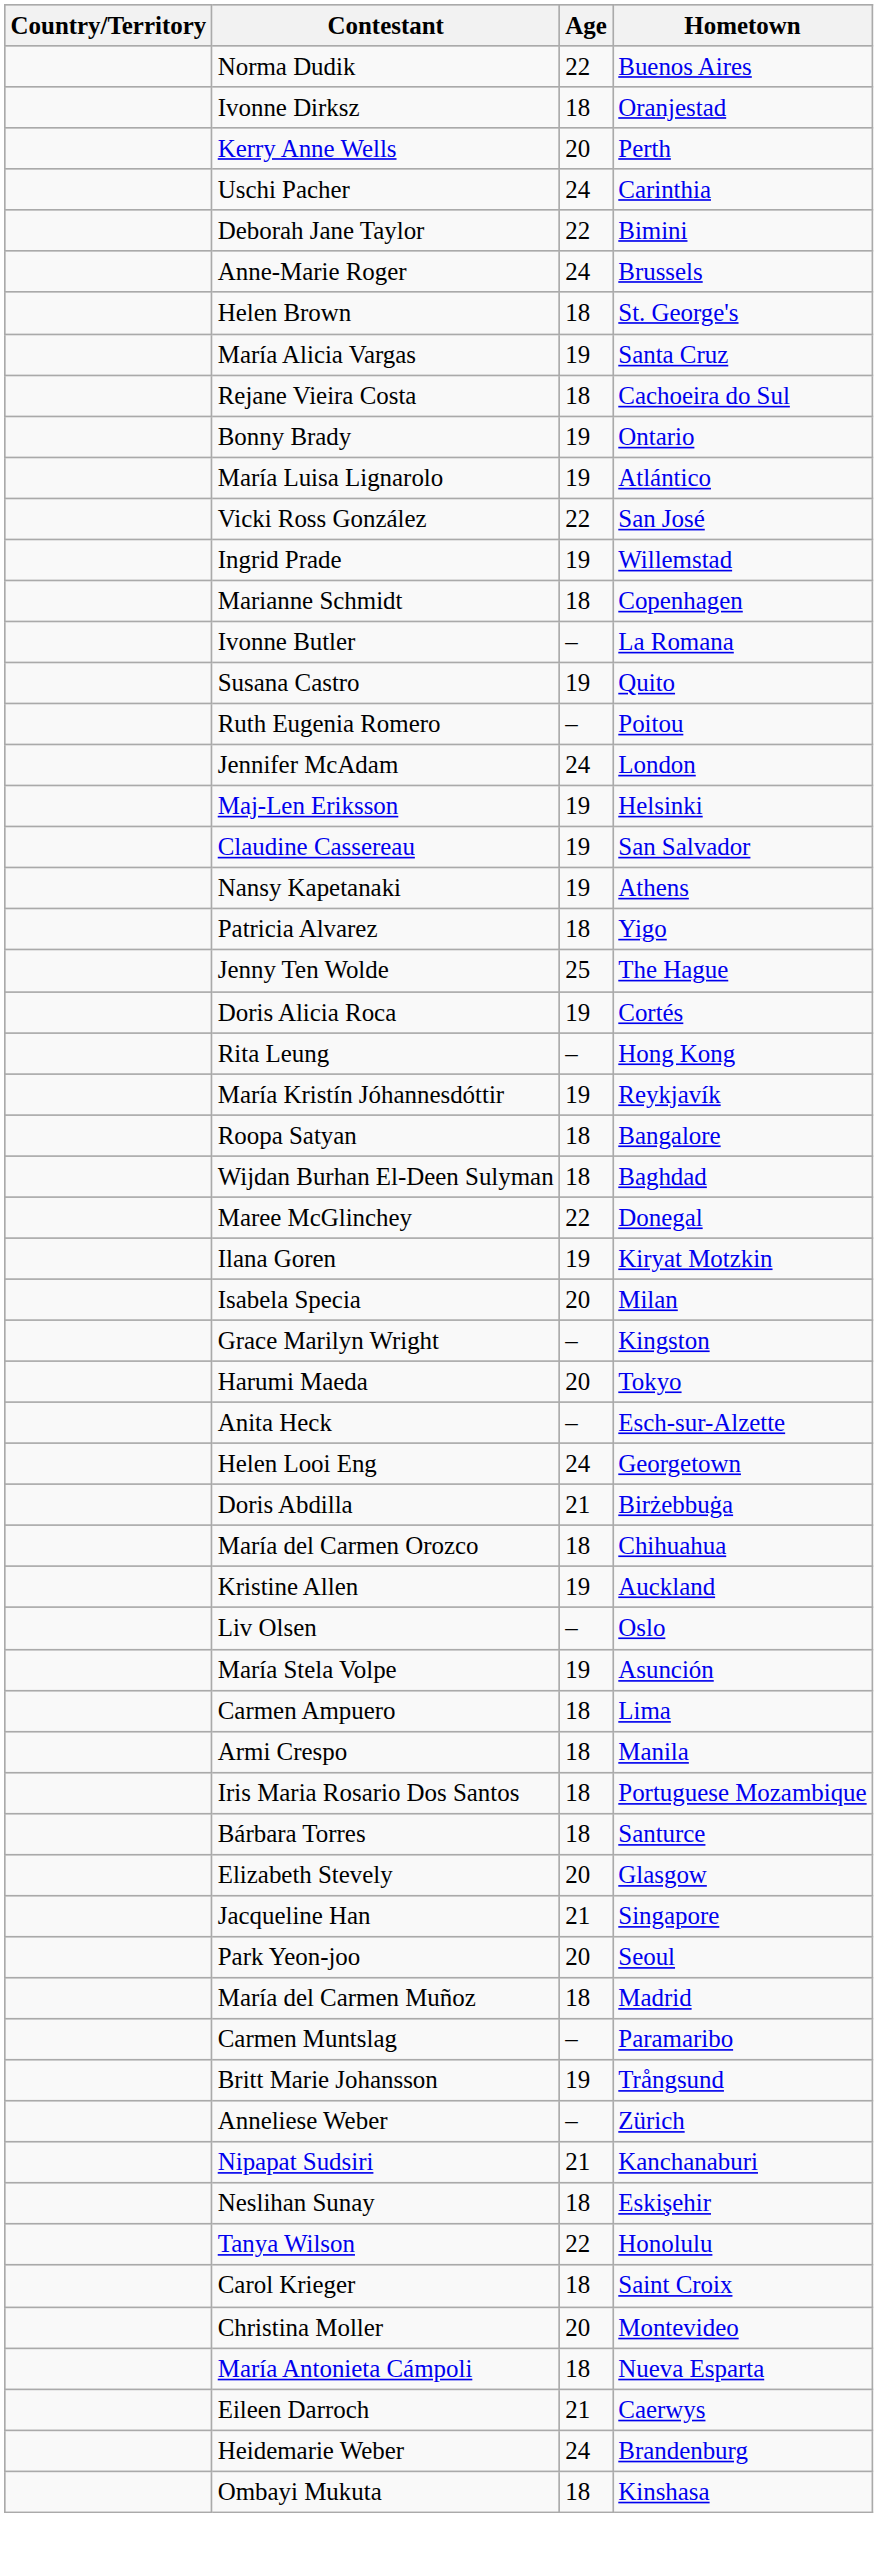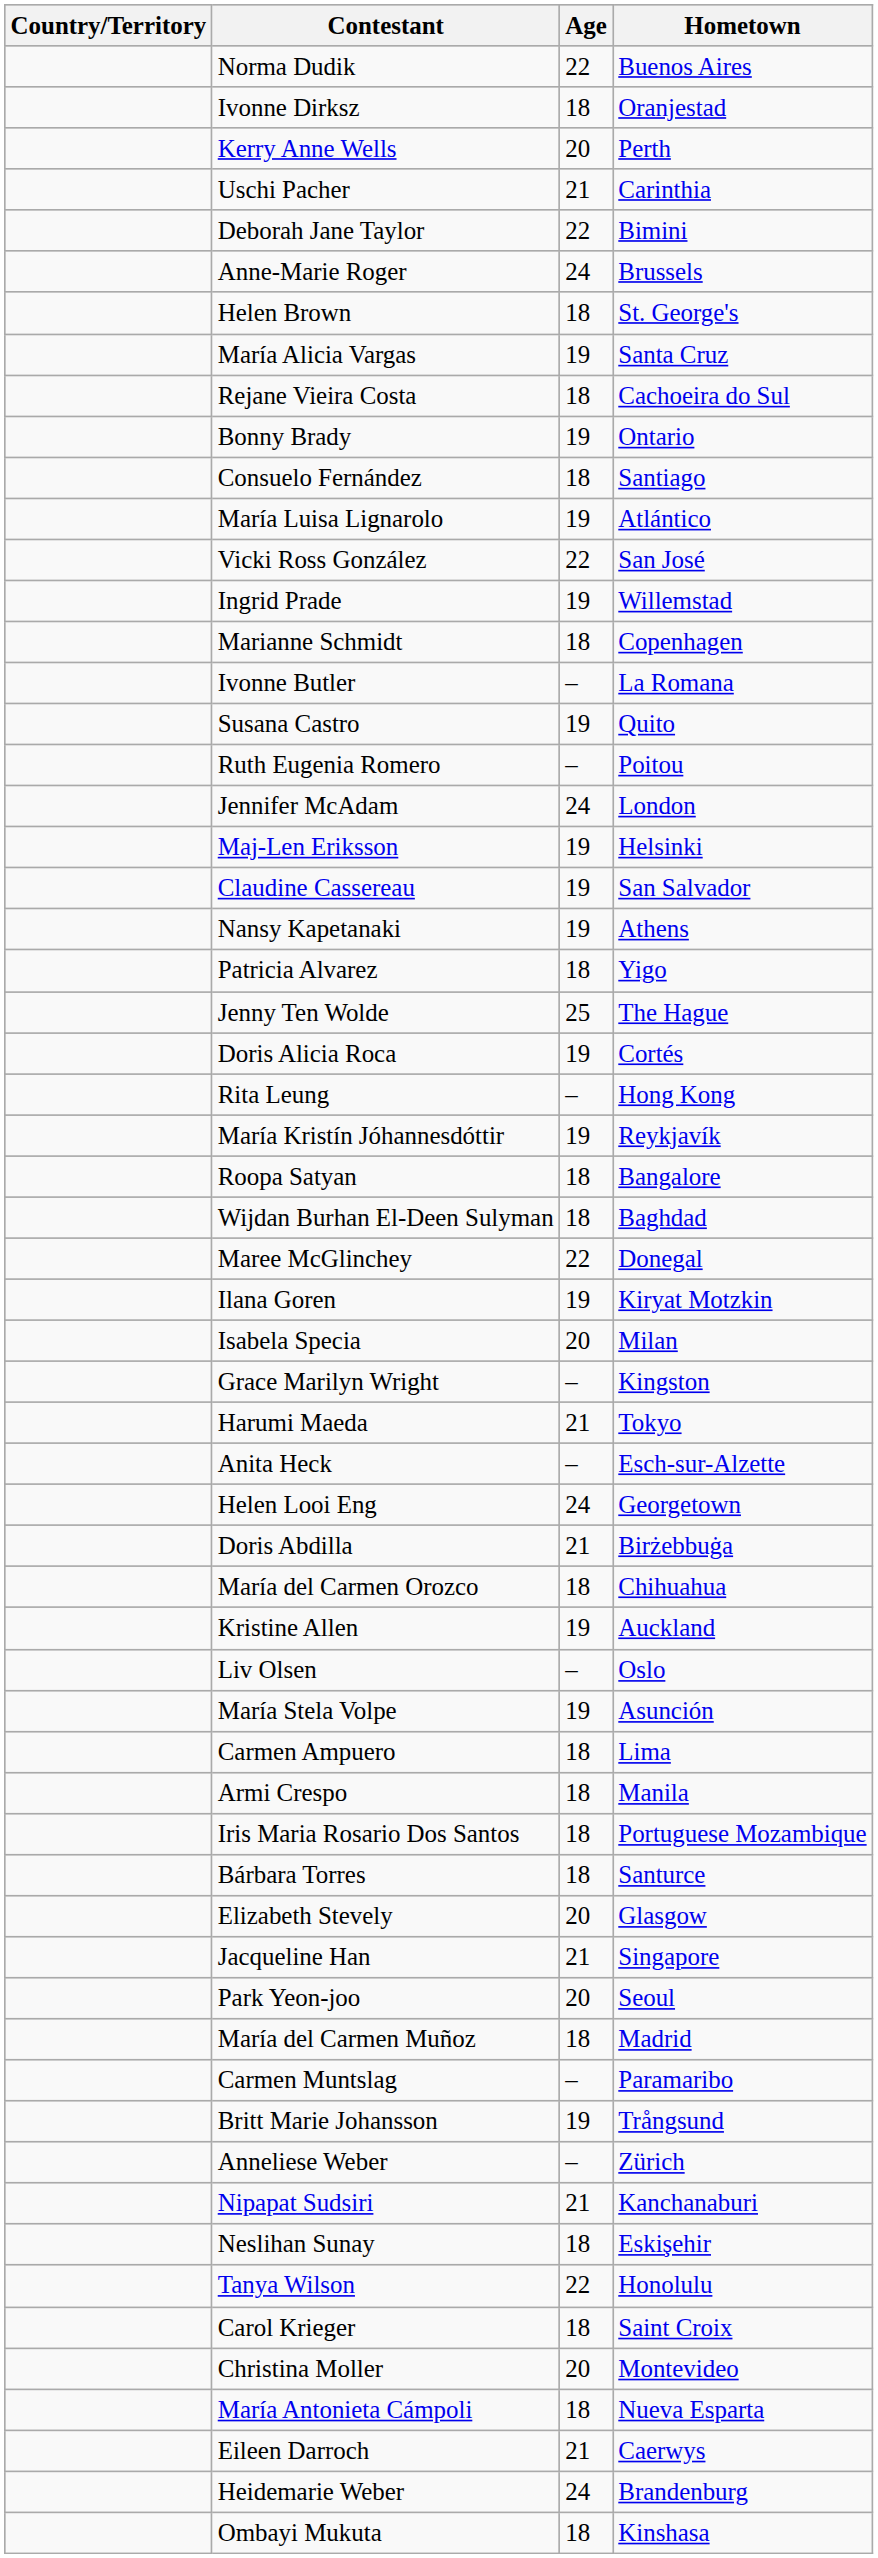 <table class="wikitable sortable" style="font-size: 95%">
 <tr>
 <th>Country/Territory</th>
 <th>Contestant</th>
 <th>Age</th>
 <th>Hometown</th>
 </tr>
 <tr>
 <td></td>
 <td>Norma Dudik</td>
 <td>22</td>
 <td><a href='#'>Buenos Aires</a></td>
 </tr>
 <tr>
 <td></td>
 <td>Ivonne Dirksz</td>
 <td>18</td>
 <td><a href='#'>Oranjestad</a></td>
 </tr>
 <tr>
 <td></td>
 <td><a href='#'>Kerry Anne Wells</a></td>
 <td>20</td>
 <td><a href='#'>Perth</a></td>
 </tr>
 <tr>
 <td></td>
 <td>Uschi Pacher</td>
-<td>24</td>
+<td>21</td>
 <td><a href='#'>Carinthia</a></td>
 </tr>
 <tr>
 <td></td>
 <td>Deborah Jane Taylor</td>
 <td>22</td>
 <td><a href='#'>Bimini</a></td>
 </tr>
 <tr>
 <td></td>
 <td>Anne-Marie Roger</td>
 <td>24</td>
 <td><a href='#'>Brussels</a></td>
 </tr>
 <tr>
 <td></td>
 <td>Helen Brown</td>
 <td>18</td>
 <td><a href='#'>St. George's</a></td>
 </tr>
 <tr>
 <td></td>
 <td>María Alicia Vargas</td>
 <td>19</td>
 <td><a href='#'>Santa Cruz</a></td>
 </tr>
 <tr>
 <td></td>
 <td>Rejane Vieira Costa</td>
 <td>18</td>
 <td><a href='#'>Cachoeira do Sul</a></td>
 </tr>
 <tr>
 <td></td>
 <td>Bonny Brady</td>
 <td>19</td>
 <td><a href='#'>Ontario</a></td>
+</tr>
+<tr>
+<td></td>
+<td>Consuelo Fernández</td>
+<td>18</td>
+<td><a href='#'>Santiago</a></td>
 </tr>
 <tr>
 <td></td>
 <td>María Luisa Lignarolo</td>
 <td>19</td>
 <td><a href='#'>Atlántico</a></td>
 </tr>
 <tr>
 <td></td>
 <td>Vicki Ross González</td>
 <td>22</td>
 <td><a href='#'>San José</a></td>
 </tr>
 <tr>
 <td></td>
 <td>Ingrid Prade</td>
 <td>19</td>
 <td><a href='#'>Willemstad</a></td>
 </tr>
 <tr>
 <td></td>
 <td>Marianne Schmidt</td>
 <td>18</td>
 <td><a href='#'>Copenhagen</a></td>
 </tr>
 <tr>
 <td></td>
 <td>Ivonne Butler</td>
 <td>–</td>
 <td><a href='#'>La Romana</a></td>
 </tr>
 <tr>
 <td></td>
 <td>Susana Castro</td>
 <td>19</td>
 <td><a href='#'>Quito</a></td>
 </tr>
 <tr>
 <td></td>
 <td>Ruth Eugenia Romero</td>
 <td>–</td>
 <td><a href='#'>Poitou</a></td>
 </tr>
 <tr>
 <td></td>
 <td>Jennifer McAdam</td>
 <td>24</td>
 <td><a href='#'>London</a></td>
 </tr>
 <tr>
 <td></td>
 <td><a href='#'>Maj-Len Eriksson</a></td>
 <td>19</td>
 <td><a href='#'>Helsinki</a></td>
 </tr>
 <tr>
 <td></td>
 <td><a href='#'>Claudine Cassereau</a></td>
 <td>19</td>
 <td><a href='#'>San Salvador</a></td>
 </tr>
 <tr>
 <td></td>
 <td>Nansy Kapetanaki</td>
 <td>19</td>
 <td><a href='#'>Athens</a></td>
 </tr>
 <tr>
 <td></td>
 <td>Patricia Alvarez</td>
 <td>18</td>
 <td><a href='#'>Yigo</a></td>
 </tr>
 <tr>
 <td></td>
 <td>Jenny Ten Wolde</td>
 <td>25</td>
 <td><a href='#'>The Hague</a></td>
 </tr>
 <tr>
 <td></td>
 <td>Doris Alicia Roca</td>
 <td>19</td>
 <td><a href='#'>Cortés</a></td>
 </tr>
 <tr>
 <td></td>
 <td>Rita Leung</td>
 <td>–</td>
 <td><a href='#'>Hong Kong</a></td>
 </tr>
 <tr>
 <td></td>
 <td>María Kristín Jóhannesdóttir</td>
 <td>19</td>
 <td><a href='#'>Reykjavík</a></td>
 </tr>
 <tr>
 <td></td>
 <td>Roopa Satyan</td>
 <td>18</td>
 <td><a href='#'>Bangalore</a></td>
 </tr>
 <tr>
 <td></td>
 <td>Wijdan Burhan El-Deen Sulyman</td>
 <td>18</td>
 <td><a href='#'>Baghdad</a></td>
 </tr>
 <tr>
 <td></td>
 <td>Maree McGlinchey</td>
 <td>22</td>
 <td><a href='#'>Donegal</a></td>
 </tr>
 <tr>
 <td></td>
 <td>Ilana Goren</td>
 <td>19</td>
 <td><a href='#'>Kiryat Motzkin</a></td>
 </tr>
 <tr>
 <td></td>
 <td>Isabela Specia</td>
 <td>20</td>
 <td><a href='#'>Milan</a></td>
 </tr>
 <tr>
 <td></td>
 <td>Grace Marilyn Wright</td>
 <td>–</td>
 <td><a href='#'>Kingston</a></td>
 </tr>
 <tr>
 <td></td>
 <td>Harumi Maeda</td>
-<td>20</td>
+<td>21</td>
 <td><a href='#'>Tokyo</a></td>
 </tr>
 <tr>
 <td></td>
 <td>Anita Heck</td>
 <td>–</td>
 <td><a href='#'>Esch-sur-Alzette</a></td>
 </tr>
 <tr>
 <td></td>
 <td>Helen Looi Eng</td>
 <td>24</td>
 <td><a href='#'>Georgetown</a></td>
 </tr>
 <tr>
 <td></td>
 <td>Doris Abdilla</td>
 <td>21</td>
 <td><a href='#'>Birżebbuġa</a></td>
 </tr>
 <tr>
 <td></td>
 <td>María del Carmen Orozco</td>
 <td>18</td>
 <td><a href='#'>Chihuahua</a></td>
 </tr>
 <tr>
 <td></td>
 <td>Kristine Allen</td>
 <td>19</td>
 <td><a href='#'>Auckland</a></td>
 </tr>
 <tr>
 <td></td>
 <td>Liv Olsen</td>
 <td>–</td>
 <td><a href='#'>Oslo</a></td>
 </tr>
 <tr>
 <td></td>
 <td>María Stela Volpe</td>
 <td>19</td>
 <td><a href='#'>Asunción</a></td>
 </tr>
 <tr>
 <td></td>
 <td>Carmen Ampuero</td>
 <td>18</td>
 <td><a href='#'>Lima</a></td>
 </tr>
 <tr>
 <td></td>
 <td>Armi Crespo</td>
 <td>18</td>
 <td><a href='#'>Manila</a></td>
 </tr>
 <tr>
 <td></td>
 <td>Iris Maria Rosario Dos Santos</td>
 <td>18</td>
 <td><a href='#'>Portuguese Mozambique</a></td>
 </tr>
 <tr>
 <td></td>
 <td>Bárbara Torres</td>
 <td>18</td>
 <td><a href='#'>Santurce</a></td>
 </tr>
 <tr>
 <td></td>
 <td>Elizabeth Stevely</td>
 <td>20</td>
 <td><a href='#'>Glasgow</a></td>
 </tr>
 <tr>
 <td></td>
 <td>Jacqueline Han</td>
 <td>21</td>
 <td><a href='#'>Singapore</a></td>
 </tr>
 <tr>
 <td></td>
 <td>Park Yeon-joo</td>
 <td>20</td>
 <td><a href='#'>Seoul</a></td>
 </tr>
 <tr>
 <td></td>
 <td>María del Carmen Muñoz</td>
 <td>18</td>
 <td><a href='#'>Madrid</a></td>
 </tr>
 <tr>
 <td></td>
 <td>Carmen Muntslag</td>
 <td>–</td>
 <td><a href='#'>Paramaribo</a></td>
 </tr>
 <tr>
 <td></td>
 <td>Britt Marie Johansson</td>
 <td>19</td>
 <td><a href='#'>Trångsund</a></td>
 </tr>
 <tr>
 <td></td>
 <td>Anneliese Weber</td>
 <td>–</td>
 <td><a href='#'>Zürich</a></td>
 </tr>
 <tr>
 <td></td>
 <td><a href='#'>Nipapat Sudsiri</a></td>
 <td>21</td>
 <td><a href='#'>Kanchanaburi</a></td>
 </tr>
 <tr>
 <td></td>
 <td>Neslihan Sunay</td>
 <td>18</td>
 <td><a href='#'>Eskişehir</a></td>
 </tr>
 <tr>
 <td></td>
 <td><a href='#'>Tanya Wilson</a></td>
 <td>22</td>
 <td><a href='#'>Honolulu</a></td>
 </tr>
 <tr>
 <td></td>
 <td>Carol Krieger</td>
 <td>18</td>
 <td><a href='#'>Saint Croix</a></td>
 </tr>
 <tr>
 <td></td>
 <td>Christina Moller</td>
 <td>20</td>
 <td><a href='#'>Montevideo</a></td>
 </tr>
 <tr>
 <td></td>
 <td><a href='#'>María Antonieta Cámpoli</a></td>
 <td>18</td>
 <td><a href='#'>Nueva Esparta</a></td>
 </tr>
 <tr>
 <td></td>
 <td>Eileen Darroch</td>
 <td>21</td>
 <td><a href='#'>Caerwys</a></td>
 </tr>
 <tr>
 <td></td>
 <td>Heidemarie Weber</td>
 <td>24</td>
 <td><a href='#'>Brandenburg</a></td>
 </tr>
 <tr>
 <td></td>
 <td>Ombayi Mukuta</td>
 <td>18</td>
 <td><a href='#'>Kinshasa</a></td>
 </tr>
 </table>
